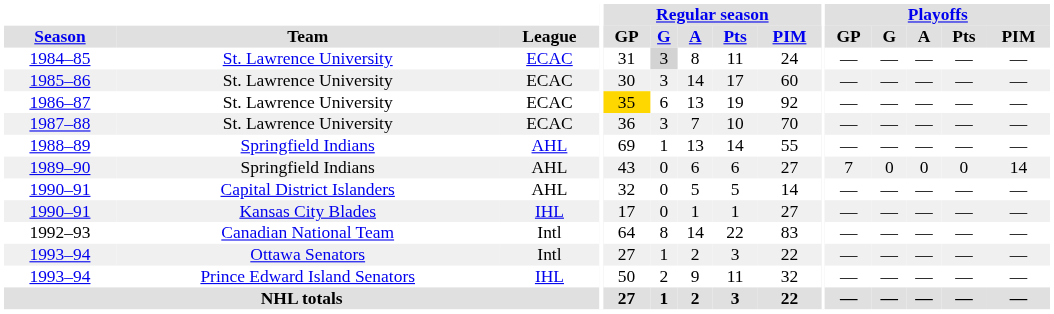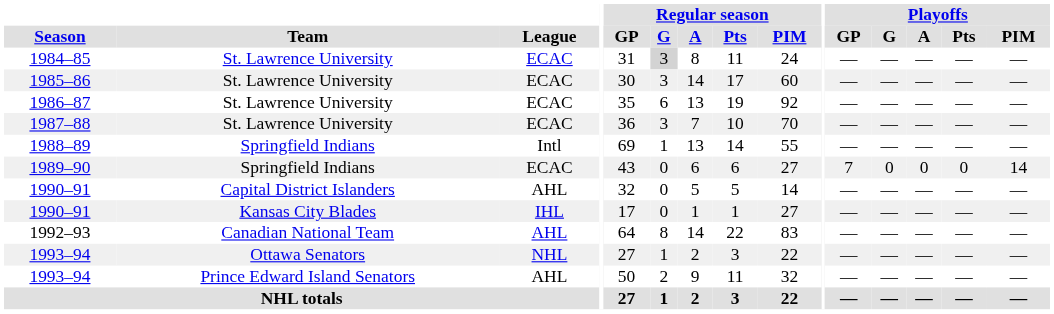 <table border="0" cellpadding="1" cellspacing="0" style="text-align:center; width:60em">
 <tr bgcolor="#e0e0e0">
 <th colspan="3" bgcolor="#ffffff"></th>
 <th rowspan="100" bgcolor="#ffffff"></th>
 <th colspan="5"><a href='#'>Regular season</a></th>
 <th rowspan="100" bgcolor="#ffffff"></th>
 <th colspan="5"><a href='#'>Playoffs</a></th>
 </tr>
 <tr bgcolor="#e0e0e0">
 <th><a href='#'>Season</a></th>
 <th>Team</th>
 <th>League</th>
 <th>GP</th>
 <th><a href='#'>G</a></th>
 <th><a href='#'>A</a></th>
 <th><a href='#'>Pts</a></th>
 <th><a href='#'>PIM</a></th>
 <th>GP</th>
 <th>G</th>
 <th>A</th>
 <th>Pts</th>
 <th>PIM</th>
 </tr>
 <tr>
 <td><a href='#'>1984–85</a></td>
 <td><a href='#'>St. Lawrence University</a></td>
 <td><a href='#'>ECAC</a></td>
 <td>31</td>
 <td style="background: lightgrey;">3</td>
 <td>8</td>
 <td>11</td>
 <td>24</td>
 <td>—</td>
 <td>—</td>
 <td>—</td>
 <td>—</td>
 <td>—</td>
 </tr>
 <tr bgcolor="#f0f0f0">
 <td><a href='#'>1985–86</a></td>
 <td>St. Lawrence University</td>
 <td>ECAC</td>
 <td>30</td>
 <td>3</td>
 <td>14</td>
 <td>17</td>
 <td>60</td>
 <td>—</td>
 <td>—</td>
 <td>—</td>
 <td>—</td>
 <td>—</td>
 </tr>
 <tr>
 <td><a href='#'>1986–87</a></td>
 <td>St. Lawrence University</td>
 <td>ECAC</td>
-<td style="background: gold;">35</td>
+<td>35</td>
 <td>6</td>
 <td>13</td>
 <td>19</td>
 <td>92</td>
 <td>—</td>
 <td>—</td>
 <td>—</td>
 <td>—</td>
 <td>—</td>
 </tr>
 <tr bgcolor="#f0f0f0">
 <td><a href='#'>1987–88</a></td>
 <td>St. Lawrence University</td>
 <td>ECAC</td>
 <td>36</td>
 <td>3</td>
 <td>7</td>
 <td>10</td>
 <td>70</td>
 <td>—</td>
 <td>—</td>
 <td>—</td>
 <td>—</td>
 <td>—</td>
 </tr>
 <tr>
 <td><a href='#'>1988–89</a></td>
 <td><a href='#'>Springfield Indians</a></td>
-<td><a href='#'>AHL</a></td>
+<td>Intl</td>
 <td>69</td>
 <td>1</td>
 <td>13</td>
 <td>14</td>
 <td>55</td>
 <td>—</td>
 <td>—</td>
 <td>—</td>
 <td>—</td>
 <td>—</td>
 </tr>
 <tr bgcolor="#f0f0f0">
 <td><a href='#'>1989–90</a></td>
 <td>Springfield Indians</td>
-<td>AHL</td>
+<td>ECAC</td>
 <td>43</td>
 <td>0</td>
 <td>6</td>
 <td>6</td>
 <td>27</td>
 <td>7</td>
 <td>0</td>
 <td>0</td>
 <td>0</td>
 <td>14</td>
 </tr>
 <tr>
 <td><a href='#'>1990–91</a></td>
 <td><a href='#'>Capital District Islanders</a></td>
 <td>AHL</td>
 <td>32</td>
 <td>0</td>
 <td>5</td>
 <td>5</td>
 <td>14</td>
 <td>—</td>
 <td>—</td>
 <td>—</td>
 <td>—</td>
 <td>—</td>
 </tr>
 <tr bgcolor="#f0f0f0">
 <td><a href='#'>1990–91</a></td>
 <td><a href='#'>Kansas City Blades</a></td>
 <td><a href='#'>IHL</a></td>
 <td>17</td>
 <td>0</td>
 <td>1</td>
 <td>1</td>
 <td>27</td>
 <td>—</td>
 <td>—</td>
 <td>—</td>
 <td>—</td>
 <td>—</td>
 </tr>
 <tr>
 <td>1992–93</td>
 <td><a href='#'>Canadian National Team</a></td>
-<td>Intl</td>
+<td><a href='#'>AHL</a></td>
 <td>64</td>
 <td>8</td>
 <td>14</td>
 <td>22</td>
 <td>83</td>
 <td>—</td>
 <td>—</td>
 <td>—</td>
 <td>—</td>
 <td>—</td>
 </tr>
 <tr bgcolor="#f0f0f0">
 <td><a href='#'>1993–94</a></td>
 <td><a href='#'>Ottawa Senators</a></td>
-<td>Intl</td>
+<td><a href='#'>NHL</a></td>
 <td>27</td>
 <td>1</td>
 <td>2</td>
 <td>3</td>
 <td>22</td>
 <td>—</td>
 <td>—</td>
 <td>—</td>
 <td>—</td>
 <td>—</td>
 </tr>
 <tr>
 <td><a href='#'>1993–94</a></td>
 <td><a href='#'>Prince Edward Island Senators</a></td>
-<td><a href='#'>IHL</a></td>
+<td>AHL</td>
 <td>50</td>
 <td>2</td>
 <td>9</td>
 <td>11</td>
 <td>32</td>
 <td>—</td>
 <td>—</td>
 <td>—</td>
 <td>—</td>
 <td>—</td>
 </tr>
 <tr bgcolor="#e0e0e0">
 <th colspan="3">NHL totals</th>
 <th>27</th>
 <th>1</th>
 <th>2</th>
 <th>3</th>
 <th>22</th>
 <th>—</th>
 <th>—</th>
 <th>—</th>
 <th>—</th>
 <th>—</th>
 </tr>
 </table>
